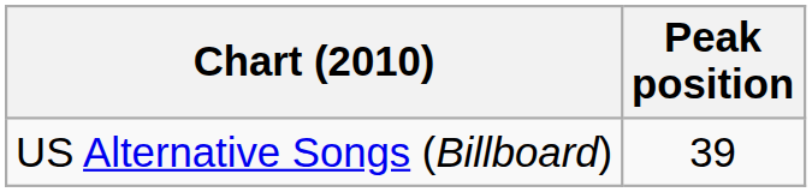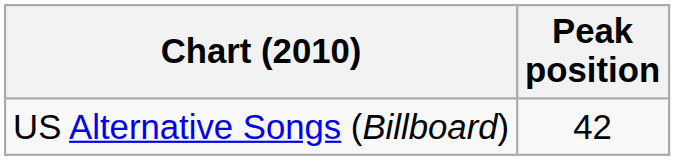 <table class="wikitable">
 <tr>
 <th>Chart (2010)</th>
 <th>Peak<br>position</th>
 </tr>
 <tr>
 <td>US <a href='#'>Alternative Songs</a> (<em>Billboard</em>)</td>
-<td align=center>39</td>
+<td align=center>42</td>
 </tr>
 </table>
